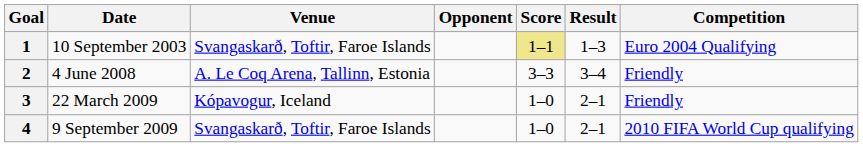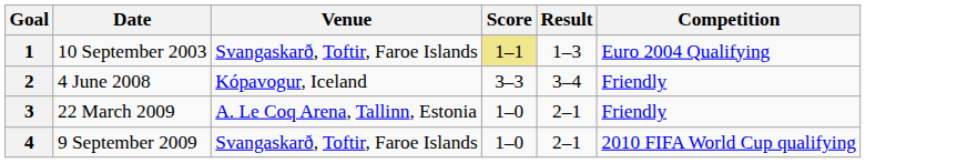 <table class="wikitable plainrowheaders">
 <tr>
 <th>Goal</th>
 <th>Date</th>
 <th>Venue</th>
-<th>Opponent</th>
 <th>Score</th>
 <th>Result</th>
 <th>Competition</th>
 </tr>
 <tr>
 <th scope=row>1</th>
 <td>10 September 2003</td>
 <td><a href='#'>Svangaskarð</a>, <a href='#'>Toftir</a>, Faroe Islands</td>
-<td></td>
 <td align=center style="background: khaki;">1–1</td>
 <td align=center>1–3</td>
 <td><a href='#'>Euro 2004 Qualifying</a></td>
 </tr>
 <tr>
 <th scope=row>2</th>
 <td>4 June 2008</td>
-<td><a href='#'>A. Le Coq Arena</a>, <a href='#'>Tallinn</a>, Estonia</td>
-<td></td>
+<td><a href='#'>Kópavogur</a>, Iceland</td>
 <td align=center>3–3</td>
 <td align=center>3–4</td>
 <td><a href='#'>Friendly</a></td>
 </tr>
 <tr>
 <th scope=row>3</th>
 <td>22 March 2009</td>
-<td><a href='#'>Kópavogur</a>, Iceland</td>
-<td></td>
+<td><a href='#'>A. Le Coq Arena</a>, <a href='#'>Tallinn</a>, Estonia</td>
 <td align=center>1–0</td>
 <td align=center>2–1</td>
 <td><a href='#'>Friendly</a></td>
 </tr>
 <tr>
 <th scope=row>4</th>
 <td>9 September 2009</td>
 <td><a href='#'>Svangaskarð</a>, <a href='#'>Toftir</a>, Faroe Islands</td>
-<td></td>
 <td align=center>1–0</td>
 <td align=center>2–1</td>
 <td><a href='#'>2010 FIFA World Cup qualifying</a></td>
 </tr>
 </table>
